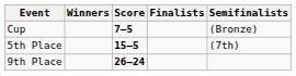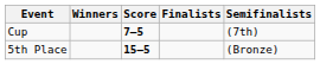 <table class="wikitable">
 <tr>
 <th>Event</th>
 <th>Winners</th>
 <th>Score</th>
 <th>Finalists</th>
 <th>Semifinalists</th>
 </tr>
 <tr>
 <td>Cup</td>
 <td><strong></strong></td>
 <td><strong>7–5</strong></td>
 <td></td>
-<td> (Bronze)<br></td>
+<td> (7th)<br></td>
 </tr>
 <tr>
 <td>5th Place</td>
 <td><strong></strong></td>
 <td><strong>15–5</strong></td>
 <td></td>
-<td> (7th)<br></td>
-</tr>
-<tr>
-<td>9th Place</td>
-<td><strong></strong></td>
-<td><strong>26–24</strong></td>
-<td></td>
-<td></td>
+<td> (Bronze)<br></td>
 </tr>
 </table>
